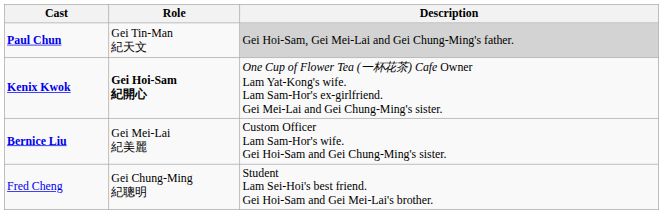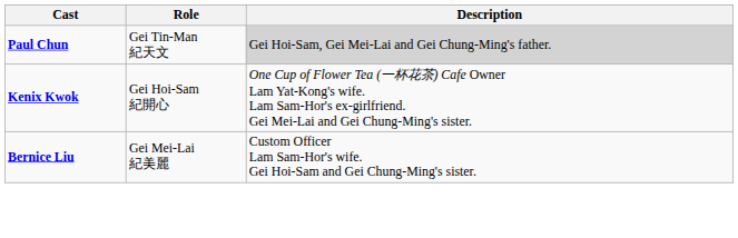 <table class="wikitable" width="70%">
 <tr>
 <th>Cast</th>
 <th>Role</th>
 <th>Description</th>
 </tr>
 <tr>
 <td><strong><a href='#'>Paul Chun</a></strong></td>
 <td>Gei Tin-Man <br> 紀天文</td>
 <td style="background: lightgrey;">Gei Hoi-Sam, Gei Mei-Lai and Gei Chung-Ming's father.</td>
 </tr>
 <tr>
 <td><strong><a href='#'>Kenix Kwok</a></strong></td>
-<td><strong>Gei Hoi-Sam <br> 紀開心</strong></td>
+<td>Gei Hoi-Sam <br> 紀開心</td>
 <td><em>One Cup of Flower Tea (一杯花茶) Cafe</em> Owner <br> Lam Yat-Kong's wife. <br> Lam Sam-Hor's ex-girlfriend. <br> Gei Mei-Lai and Gei Chung-Ming's sister.</td>
 </tr>
 <tr>
 <td><strong><a href='#'>Bernice Liu</a></strong></td>
 <td>Gei Mei-Lai <br> 紀美麗</td>
 <td>Custom Officer <br> Lam Sam-Hor's wife. <br> Gei Hoi-Sam and Gei Chung-Ming's sister.</td>
 </tr>
-<tr>
-<td><a href='#'>Fred Cheng</a></td>
-<td>Gei Chung-Ming <br> 紀聰明</td>
-<td>Student <br> Lam Sei-Hoi's best friend. <br> Gei Hoi-Sam and Gei Mei-Lai's brother.</td>
-</tr>
 </table>
